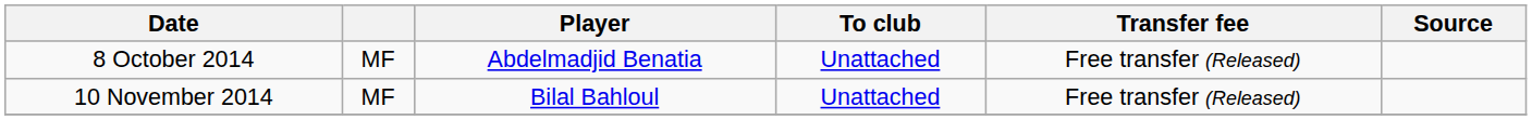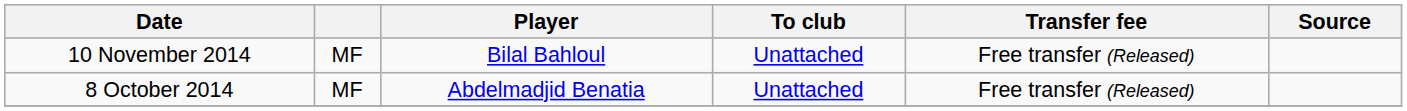 <table class="wikitable sortable" style="width:70%; text-align:center; font-size:85%; text-align:centre;">
 <tr>
 <th>Date</th>
 <th></th>
 <th>Player</th>
 <th>To club</th>
 <th>Transfer fee</th>
 <th>Source</th>
 </tr>
 <tr>
+<td>10 November 2014</td>
+<td>MF</td>
+<td> <a href='#'>Bilal Bahloul</a></td>
+<td><a href='#'>Unattached</a></td>
+<td>Free transfer <small><em>(Released)</em></small></td>
+<td></td>
+</tr>
+<tr>
 <td>8 October 2014</td>
 <td>MF</td>
 <td> <a href='#'>Abdelmadjid Benatia</a></td>
 <td><a href='#'>Unattached</a></td>
 <td>Free transfer <small><em>(Released)</em></small></td>
 <td></td>
 </tr>
 <tr>
-<td>10 November 2014</td>
-<td>MF</td>
-<td> <a href='#'>Bilal Bahloul</a></td>
-<td><a href='#'>Unattached</a></td>
-<td>Free transfer <small><em>(Released)</em></small></td>
-<td></td>
-</tr>
-<tr>
 </tr>
 </table>
